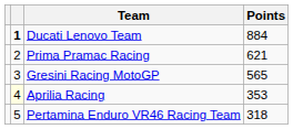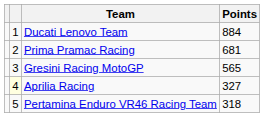 <table class="wikitable" style="font-size: 95%;">
 <tr>
 <th></th>
 <th></th>
 <th>Team</th>
 <th>Points</th>
 </tr>
 <tr>
 <td></td>
-<td align=center><strong>1</strong></td>
+<td align=center>1</td>
 <td> <a href='#'>Ducati Lenovo Team</a></td>
 <td align=left>884</td>
 </tr>
 <tr>
 <td></td>
 <td align=center>2</td>
 <td> <a href='#'>Prima Pramac Racing</a></td>
-<td align=left>621</td>
+<td align=left>681</td>
 </tr>
 <tr>
 <td></td>
 <td align=center>3</td>
 <td> <a href='#'>Gresini Racing MotoGP</a></td>
 <td align=left>565</td>
 </tr>
 <tr>
 <td></td>
 <td align=center style="background: lightyellow;">4</td>
 <td> <a href='#'>Aprilia Racing</a></td>
-<td align=left>353</td>
+<td align=left>327</td>
 </tr>
 <tr>
 <td></td>
 <td align=center>5</td>
 <td> <a href='#'>Pertamina Enduro VR46 Racing Team</a></td>
 <td align=left>318</td>
 </tr>
 </table>
